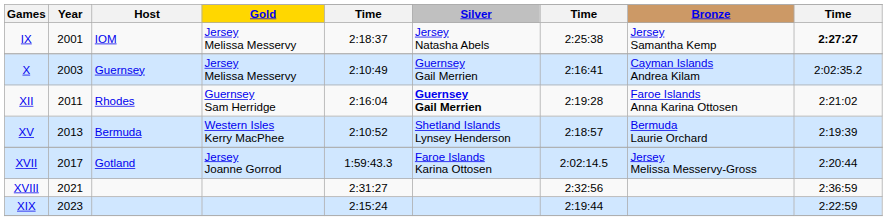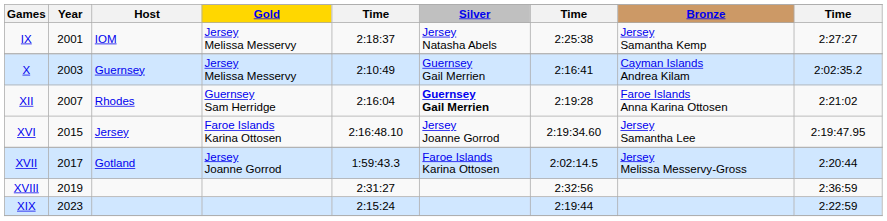 <table class="wikitable" style="text-align: center; font-size:95%;">
 <tr>
 <th rowspan="2" style="width:5%;">Games</th>
 <th rowspan="2" style="width:5%;">Year</th>
 <th rowspan="2" style="width:12.5%;">Host</th>
 </tr>
 <tr>
 <th style="background-color: gold"><a href='#'>Gold</a></th>
 <th width=10%>Time</th>
 <th style="background-color: silver"><a href='#'>Silver</a></th>
 <th width=10%>Time</th>
 <th style="background-color: #CC9966"><a href='#'>Bronze</a></th>
 <th width=10%>Time</th>
 </tr>
 <tr>
 <td><a href='#'>IX</a></td>
 <td>2001</td>
 <td align="left"> <a href='#'>IOM</a></td>
 <td align="left"> <a href='#'>Jersey</a> <br> Melissa Messervy</td>
 <td>2:18:37</td>
 <td align="left"> <a href='#'>Jersey</a> <br> Natasha Abels</td>
 <td>2:25:38</td>
 <td align="left"> <a href='#'>Jersey</a> <br> Samantha Kemp</td>
-<td><strong>2:27:27</strong></td>
+<td>2:27:27</td>
 </tr>
 <tr>
 </tr>
 <tr style="text-align:center; background:#d0e7ff;">
 <td><a href='#'>X</a></td>
 <td>2003</td>
 <td align="left"> <a href='#'>Guernsey</a></td>
 <td align="left"> <a href='#'>Jersey</a> <br> Melissa Messervy</td>
 <td>2:10:49</td>
 <td align="left"> <a href='#'>Guernsey</a> <br> Gail Merrien</td>
 <td>2:16:41</td>
 <td align="left"> <a href='#'>Cayman Islands</a> <br> Andrea Kilam</td>
 <td>2:02:35.2</td>
 </tr>
 <tr>
 <td><a href='#'>XII</a></td>
-<td>2011</td>
+<td>2007</td>
 <td align="left"> <a href='#'>Rhodes</a></td>
 <td align="left"> <a href='#'>Guernsey</a> <br> Sam Herridge</td>
 <td>2:16:04</td>
 <td align="left"><strong> <a href='#'>Guernsey</a> <br> Gail Merrien</strong></td>
 <td>2:19:28</td>
 <td align="left"> <a href='#'>Faroe Islands</a> <br> Anna Karina Ottosen</td>
 <td>2:21:02</td>
 </tr>
-<tr style="text-align:center; background:#d0e7ff;">
-<td><a href='#'>XV</a></td>
-<td>2013</td>
-<td align="left"> <a href='#'>Bermuda</a></td>
-<td align="left"> <a href='#'>Western Isles</a> <br> Kerry MacPhee</td>
-<td>2:10:52</td>
-<td align="left"> <a href='#'>Shetland Islands</a> <br> Lynsey Henderson</td>
-<td>2:18:57</td>
-<td align="left"> <a href='#'>Bermuda</a> <br> Laurie Orchard</td>
-<td>2:19:39</td>
+<tr>
+<td><a href='#'>XVI</a></td>
+<td>2015</td>
+<td align="left"> <a href='#'>Jersey</a></td>
+<td align="left"> <a href='#'>Faroe Islands</a> <br> Karina Ottosen</td>
+<td>2:16:48.10</td>
+<td align="left"> <a href='#'>Jersey</a> <br>Joanne Gorrod</td>
+<td>2:19:34.60</td>
+<td align="left"> <a href='#'>Jersey</a> <br> Samantha Lee</td>
+<td>2:19:47.95</td>
 </tr>
 <tr align=left>
 </tr>
 <tr style="text-align:center; background:#d0e7ff;">
 <td><a href='#'>XVII</a></td>
 <td>2017</td>
 <td align="left"> <a href='#'>Gotland</a></td>
 <td align="left"> <a href='#'>Jersey</a> <br>Joanne Gorrod</td>
 <td>1:59:43.3</td>
 <td align="left"> <a href='#'>Faroe Islands</a> <br> Karina Ottosen</td>
 <td>2:02:14.5</td>
 <td align="left"> <a href='#'>Jersey</a> <br> Melissa Messervy-Gross</td>
 <td>2:20:44</td>
 </tr>
 <tr align=center>
 <td><a href='#'>XVIII</a></td>
-<td>2021</td>
+<td>2019</td>
 <td align="left"></td>
 <td align="left"></td>
 <td>2:31:27</td>
 <td align="left"></td>
 <td>2:32:56</td>
 <td align="left"></td>
 <td>2:36:59</td>
 </tr>
 <tr style="text-align:center; background:#d0e7ff;">
 <td><a href='#'>XIX</a></td>
 <td>2023</td>
 <td align="left"></td>
 <td align="left"> </td>
 <td>2:15:24</td>
 <td align="left"></td>
 <td>2:19:44</td>
 <td align="left"></td>
 <td>2:22:59</td>
 </tr>
 <tr align=center>
 </tr>
 </table>
